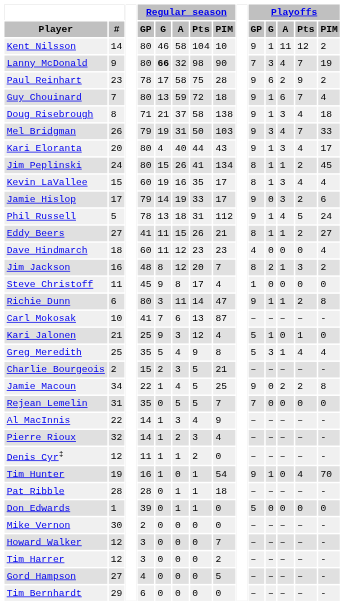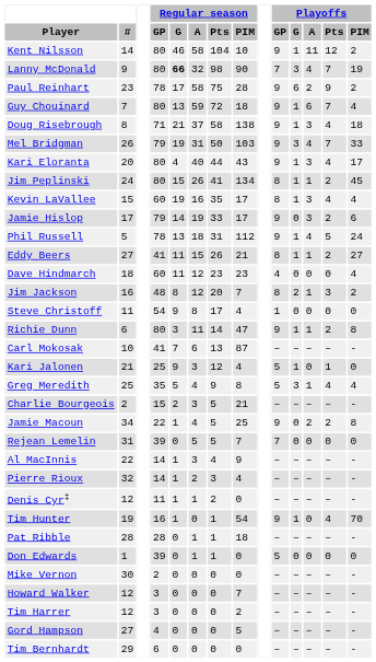 <table BORDER="0" CELLPADDING="3" CELLSPACING="2" ID="Table1">
 <tr ALIGN="center" bgcolor="#c0c0c0">
 <th ALIGN="center" colspan="2" bgcolor="#ffffff"> </th>
 <th ALIGN="center" rowspan="99" bgcolor="#ffffff"> </th>
 <th ALIGN="center" colspan="5"><a href='#'>Regular season</a></th>
 <th ALIGN="center" rowspan="99" bgcolor="#ffffff"> </th>
 <th ALIGN="center" colspan="5"><a href='#'>Playoffs</a></th>
 </tr>
 <tr ALIGN="center" bgcolor="#c0c0c0">
 <th ALIGN="center">Player</th>
 <th ALIGN="center">#</th>
 <th ALIGN="center">GP</th>
 <th ALIGN="center">G</th>
 <th ALIGN="center">A</th>
 <th ALIGN="center">Pts</th>
 <th ALIGN="center">PIM</th>
 <th ALIGN="center">GP</th>
 <th ALIGN="center">G</th>
 <th ALIGN="center">A</th>
 <th ALIGN="center">Pts</th>
 <th ALIGN="center">PIM</th>
 </tr>
 <tr bgcolor="#f0f0f0">
 <td><a href='#'>Kent Nilsson</a></td>
 <td>14</td>
 <td>80</td>
 <td>46</td>
 <td>58</td>
 <td>104</td>
 <td>10</td>
 <td>9</td>
 <td>1</td>
 <td>11</td>
 <td>12</td>
 <td>2</td>
 </tr>
 <tr bgcolor="#e0e0e0">
 <td><a href='#'>Lanny McDonald</a></td>
 <td>9</td>
 <td>80</td>
 <td><strong>66</strong></td>
 <td>32</td>
 <td>98</td>
 <td>90</td>
 <td>7</td>
 <td>3</td>
 <td>4</td>
 <td>7</td>
 <td>19</td>
 </tr>
 <tr bgcolor="#f0f0f0">
 <td><a href='#'>Paul Reinhart</a></td>
 <td>23</td>
 <td>78</td>
 <td>17</td>
 <td>58</td>
 <td>75</td>
 <td>28</td>
 <td>9</td>
 <td>6</td>
 <td>2</td>
 <td>9</td>
 <td>2</td>
 </tr>
 <tr bgcolor="#e0e0e0">
 <td><a href='#'>Guy Chouinard</a></td>
 <td>7</td>
 <td>80</td>
 <td>13</td>
 <td>59</td>
 <td>72</td>
 <td>18</td>
 <td>9</td>
 <td>1</td>
 <td>6</td>
 <td>7</td>
 <td>4</td>
 </tr>
 <tr bgcolor="#f0f0f0">
 <td><a href='#'>Doug Risebrough</a></td>
 <td>8</td>
 <td>71</td>
 <td>21</td>
 <td>37</td>
 <td>58</td>
 <td>138</td>
 <td>9</td>
 <td>1</td>
 <td>3</td>
 <td>4</td>
 <td>18</td>
 </tr>
 <tr bgcolor="#e0e0e0">
 <td><a href='#'>Mel Bridgman</a></td>
 <td>26</td>
 <td>79</td>
 <td>19</td>
 <td>31</td>
 <td>50</td>
 <td>103</td>
 <td>9</td>
 <td>3</td>
 <td>4</td>
 <td>7</td>
 <td>33</td>
 </tr>
 <tr bgcolor="#f0f0f0">
 <td><a href='#'>Kari Eloranta</a></td>
 <td>20</td>
 <td>80</td>
 <td>4</td>
 <td>40</td>
 <td>44</td>
 <td>43</td>
 <td>9</td>
 <td>1</td>
 <td>3</td>
 <td>4</td>
 <td>17</td>
 </tr>
 <tr bgcolor="#e0e0e0">
 <td><a href='#'>Jim Peplinski</a></td>
 <td>24</td>
 <td>80</td>
 <td>15</td>
 <td>26</td>
 <td>41</td>
 <td>134</td>
 <td>8</td>
 <td>1</td>
 <td>1</td>
 <td>2</td>
 <td>45</td>
 </tr>
 <tr bgcolor="#f0f0f0">
 <td><a href='#'>Kevin LaVallee</a></td>
 <td>15</td>
 <td>60</td>
 <td>19</td>
 <td>16</td>
 <td>35</td>
 <td>17</td>
 <td>8</td>
 <td>1</td>
 <td>3</td>
 <td>4</td>
 <td>4</td>
 </tr>
 <tr bgcolor="#e0e0e0">
 <td><a href='#'>Jamie Hislop</a></td>
 <td>17</td>
 <td>79</td>
 <td>14</td>
 <td>19</td>
 <td>33</td>
 <td>17</td>
 <td>9</td>
 <td>0</td>
 <td>3</td>
 <td>2</td>
 <td>6</td>
 </tr>
 <tr bgcolor="#f0f0f0">
 <td><a href='#'>Phil Russell</a></td>
 <td>5</td>
 <td>78</td>
 <td>13</td>
 <td>18</td>
 <td>31</td>
 <td>112</td>
 <td>9</td>
 <td>1</td>
 <td>4</td>
 <td>5</td>
 <td>24</td>
 </tr>
 <tr bgcolor="#e0e0e0">
 <td><a href='#'>Eddy Beers</a></td>
 <td>27</td>
 <td>41</td>
 <td>11</td>
 <td>15</td>
 <td>26</td>
 <td>21</td>
 <td>8</td>
 <td>1</td>
 <td>1</td>
 <td>2</td>
 <td>27</td>
 </tr>
 <tr bgcolor="#f0f0f0">
 <td><a href='#'>Dave Hindmarch</a></td>
 <td>18</td>
 <td>60</td>
 <td>11</td>
 <td>12</td>
 <td>23</td>
 <td>23</td>
 <td>4</td>
 <td>0</td>
 <td>0</td>
 <td>0</td>
 <td>4</td>
 </tr>
 <tr bgcolor="#e0e0e0">
 <td><a href='#'>Jim Jackson</a></td>
 <td>16</td>
 <td>48</td>
 <td>8</td>
 <td>12</td>
 <td>20</td>
 <td>7</td>
 <td>8</td>
 <td>2</td>
 <td>1</td>
 <td>3</td>
 <td>2</td>
 </tr>
 <tr bgcolor="#f0f0f0">
 <td><a href='#'>Steve Christoff</a></td>
 <td>11</td>
-<td>45</td>
+<td>54</td>
 <td>9</td>
 <td>8</td>
 <td>17</td>
 <td>4</td>
 <td>1</td>
 <td>0</td>
 <td>0</td>
 <td>0</td>
 <td>0</td>
 </tr>
 <tr bgcolor="#e0e0e0">
 <td><a href='#'>Richie Dunn</a></td>
 <td>6</td>
 <td>80</td>
 <td>3</td>
 <td>11</td>
 <td>14</td>
 <td>47</td>
 <td>9</td>
 <td>1</td>
 <td>1</td>
 <td>2</td>
 <td>8</td>
 </tr>
 <tr bgcolor="#f0f0f0">
 <td><a href='#'>Carl Mokosak</a></td>
 <td>10</td>
 <td>41</td>
 <td>7</td>
 <td>6</td>
 <td>13</td>
 <td>87</td>
 <td>–</td>
 <td>–</td>
 <td>–</td>
 <td>–</td>
 <td>-</td>
 </tr>
 <tr bgcolor="#e0e0e0">
 <td><a href='#'>Kari Jalonen</a></td>
 <td>21</td>
 <td>25</td>
 <td>9</td>
 <td>3</td>
 <td>12</td>
 <td>4</td>
 <td>5</td>
 <td>1</td>
 <td>0</td>
 <td>1</td>
 <td>0</td>
 </tr>
 <tr bgcolor="#f0f0f0">
 <td><a href='#'>Greg Meredith</a></td>
 <td>25</td>
 <td>35</td>
 <td>5</td>
 <td>4</td>
 <td>9</td>
 <td>8</td>
 <td>5</td>
 <td>3</td>
 <td>1</td>
 <td>4</td>
 <td>4</td>
 </tr>
 <tr bgcolor="#e0e0e0">
 <td><a href='#'>Charlie Bourgeois</a></td>
 <td>2</td>
 <td>15</td>
 <td>2</td>
 <td>3</td>
 <td>5</td>
 <td>21</td>
 <td>–</td>
 <td>–</td>
 <td>–</td>
 <td>–</td>
 <td>-</td>
 </tr>
 <tr bgcolor="#f0f0f0">
 <td><a href='#'>Jamie Macoun</a></td>
 <td>34</td>
 <td>22</td>
 <td>1</td>
 <td>4</td>
 <td>5</td>
 <td>25</td>
 <td>9</td>
 <td>0</td>
 <td>2</td>
 <td>2</td>
 <td>8</td>
 </tr>
 <tr bgcolor="#e0e0e0">
 <td><a href='#'>Rejean Lemelin</a></td>
 <td>31</td>
-<td>35</td>
+<td>39</td>
 <td>0</td>
 <td>5</td>
 <td>5</td>
 <td>7</td>
 <td>7</td>
 <td>0</td>
 <td>0</td>
 <td>0</td>
 <td>0</td>
 </tr>
 <tr bgcolor="#f0f0f0">
 <td><a href='#'>Al MacInnis</a></td>
 <td>22</td>
 <td>14</td>
 <td>1</td>
 <td>3</td>
 <td>4</td>
 <td>9</td>
 <td>–</td>
 <td>–</td>
 <td>–</td>
 <td>–</td>
 <td>-</td>
 </tr>
 <tr bgcolor="#e0e0e0">
 <td><a href='#'>Pierre Rioux</a></td>
 <td>32</td>
 <td>14</td>
 <td>1</td>
 <td>2</td>
 <td>3</td>
 <td>4</td>
 <td>–</td>
 <td>–</td>
 <td>–</td>
 <td>–</td>
 <td>-</td>
 </tr>
 <tr bgcolor="#f0f0f0">
 <td><a href='#'>Denis Cyr</a><sup>‡</sup></td>
 <td>12</td>
 <td>11</td>
 <td>1</td>
 <td>1</td>
 <td>2</td>
 <td>0</td>
 <td>–</td>
 <td>–</td>
 <td>–</td>
 <td>–</td>
 <td>-</td>
 </tr>
 <tr bgcolor="#e0e0e0">
 <td><a href='#'>Tim Hunter</a></td>
 <td>19</td>
 <td>16</td>
 <td>1</td>
 <td>0</td>
 <td>1</td>
 <td>54</td>
 <td>9</td>
 <td>1</td>
 <td>0</td>
 <td>4</td>
 <td>70</td>
 </tr>
 <tr bgcolor="#f0f0f0">
 <td><a href='#'>Pat Ribble</a></td>
 <td>28</td>
 <td>28</td>
 <td>0</td>
 <td>1</td>
 <td>1</td>
 <td>18</td>
 <td>–</td>
 <td>–</td>
 <td>–</td>
 <td>–</td>
 <td>-</td>
 </tr>
 <tr bgcolor="#e0e0e0">
 <td><a href='#'>Don Edwards</a></td>
 <td>1</td>
 <td>39</td>
 <td>0</td>
 <td>1</td>
 <td>1</td>
 <td>0</td>
 <td>5</td>
 <td>0</td>
 <td>0</td>
 <td>0</td>
 <td>0</td>
 </tr>
 <tr bgcolor="#f0f0f0">
 <td><a href='#'>Mike Vernon</a></td>
 <td>30</td>
 <td>2</td>
 <td>0</td>
 <td>0</td>
 <td>0</td>
 <td>0</td>
 <td>–</td>
 <td>–</td>
 <td>–</td>
 <td>–</td>
 <td>-</td>
 </tr>
 <tr bgcolor="#e0e0e0">
 <td><a href='#'>Howard Walker</a></td>
 <td>12</td>
 <td>3</td>
 <td>0</td>
 <td>0</td>
 <td>0</td>
 <td>7</td>
 <td>–</td>
 <td>–</td>
 <td>–</td>
 <td>–</td>
 <td>-</td>
 </tr>
 <tr bgcolor="#f0f0f0">
 <td><a href='#'>Tim Harrer</a></td>
 <td>12</td>
 <td>3</td>
 <td>0</td>
 <td>0</td>
 <td>0</td>
 <td>2</td>
 <td>–</td>
 <td>–</td>
 <td>–</td>
 <td>–</td>
 <td>-</td>
 </tr>
 <tr bgcolor="#e0e0e0">
 <td><a href='#'>Gord Hampson</a></td>
 <td>27</td>
 <td>4</td>
 <td>0</td>
 <td>0</td>
 <td>0</td>
 <td>5</td>
 <td>–</td>
 <td>–</td>
 <td>–</td>
 <td>–</td>
 <td>-</td>
 </tr>
 <tr bgcolor="#f0f0f0">
 <td><a href='#'>Tim Bernhardt</a></td>
 <td>29</td>
 <td>6</td>
 <td>0</td>
 <td>0</td>
 <td>0</td>
 <td>0</td>
 <td>–</td>
 <td>–</td>
 <td>–</td>
 <td>–</td>
 <td>-</td>
 </tr>
 </table>
